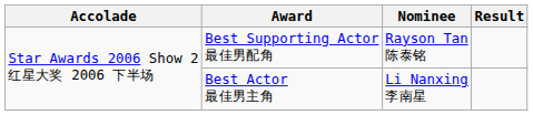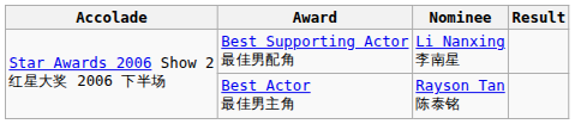 <table class="wikitable">
 <tr>
 <th>Accolade</th>
 <th>Award</th>
 <th>Nominee</th>
 <th>Result</th>
 </tr>
 <tr>
 <td rowspan="2"><a href='#'>Star Awards 2006</a> Show 2 <br> 红星大奖 2006 下半场</td>
 <td><a href='#'>Best Supporting Actor</a> <br> 最佳男配角</td>
-<td><a href='#'>Rayson Tan</a> <br> 陈泰铭</td>
+<td><a href='#'>Li Nanxing</a> <br> 李南星</td>
 <td></td>
 </tr>
 <tr>
 <td><a href='#'>Best Actor</a> <br> 最佳男主角</td>
-<td><a href='#'>Li Nanxing</a> <br> 李南星</td>
+<td><a href='#'>Rayson Tan</a> <br> 陈泰铭</td>
 <td></td>
 </tr>
 </table>
